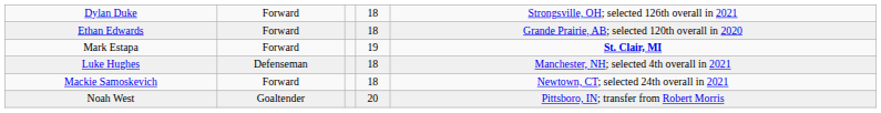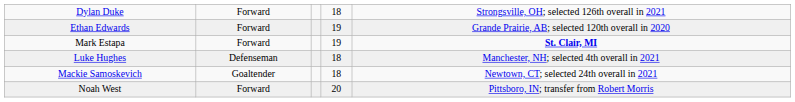 <table class="wikitable" width="65%">
 <tr align="center" bgcolor="">
 <td><a href='#'>Dylan Duke</a></td>
 <td>Forward</td>
 <td></td>
 <td>18</td>
 <td><a href='#'>Strongsville, OH</a>; selected 126th overall in <a href='#'>2021</a></td>
 </tr>
 <tr align="center" bgcolor="f0f0f0">
 <td><a href='#'>Ethan Edwards</a></td>
 <td>Forward</td>
 <td></td>
-<td>18</td>
+<td>19</td>
 <td><a href='#'>Grande Prairie, AB</a>; selected 120th overall in <a href='#'>2020</a></td>
 </tr>
 <tr align="center" bgcolor="">
 <td>Mark Estapa</td>
 <td>Forward</td>
 <td></td>
 <td>19</td>
 <td><strong><a href='#'>St. Clair, MI</a></strong></td>
 </tr>
 <tr align="center" bgcolor="f0f0f0">
 <td><a href='#'>Luke Hughes</a></td>
 <td>Defenseman</td>
 <td></td>
 <td>18</td>
 <td><a href='#'>Manchester, NH</a>; selected 4th overall in <a href='#'>2021</a></td>
 </tr>
 <tr align="center" bgcolor="">
 <td><a href='#'>Mackie Samoskevich</a></td>
-<td>Forward</td>
+<td>Goaltender</td>
 <td></td>
 <td>18</td>
 <td><a href='#'>Newtown, CT</a>; selected 24th overall in <a href='#'>2021</a></td>
 </tr>
 <tr align="center" bgcolor="f0f0f0">
 <td>Noah West</td>
-<td>Goaltender</td>
+<td>Forward</td>
 <td></td>
 <td>20</td>
 <td><a href='#'>Pittsboro, IN</a>; transfer from <a href='#'>Robert Morris</a></td>
 </tr>
 </table>
